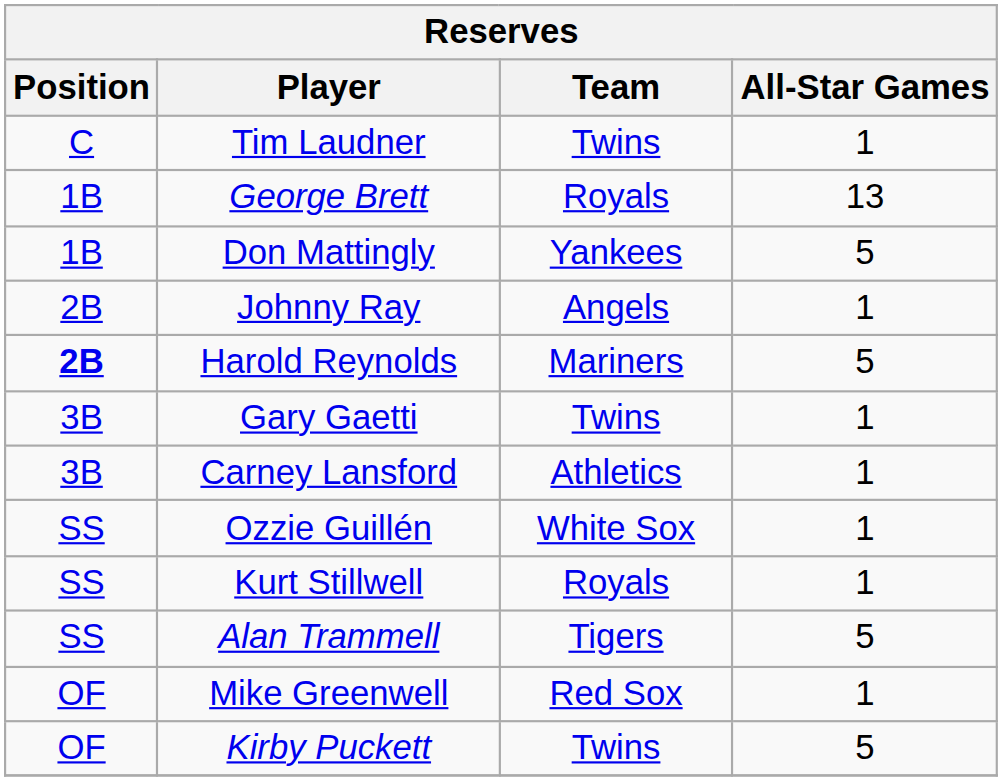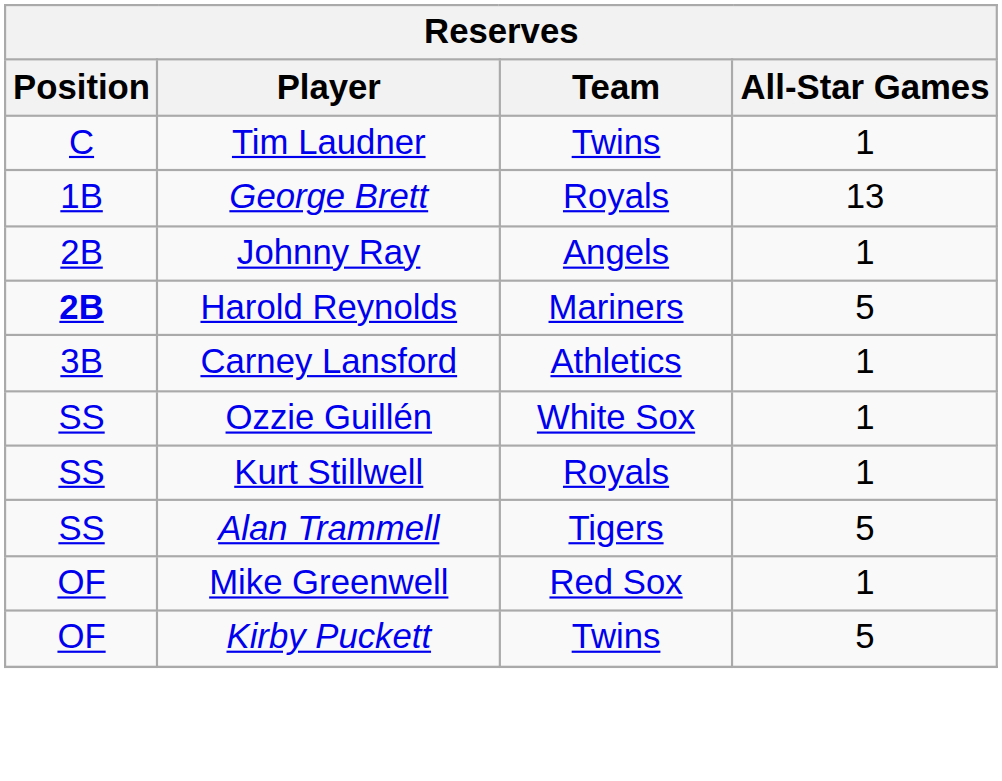 <table class="wikitable" style="font-size: 100%; text-align:center;">
 <tr>
 <th colspan="4">Reserves</th>
 </tr>
 <tr>
 <th>Position</th>
 <th width="150">Player</th>
 <th width="100">Team</th>
 <th>All-Star Games</th>
 </tr>
 <tr>
 <td><a href='#'>C</a></td>
 <td><a href='#'>Tim Laudner</a></td>
 <td><a href='#'>Twins</a></td>
 <td>1</td>
 </tr>
 <tr>
 <td><a href='#'>1B</a></td>
 <td><em><a href='#'>George Brett</a></em></td>
 <td><a href='#'>Royals</a></td>
 <td>13</td>
 </tr>
 <tr>
-<td><a href='#'>1B</a></td>
-<td><a href='#'>Don Mattingly</a></td>
-<td><a href='#'>Yankees</a></td>
-<td>5</td>
-</tr>
-<tr>
 <td><a href='#'>2B</a></td>
 <td><a href='#'>Johnny Ray</a></td>
 <td><a href='#'>Angels</a></td>
 <td>1</td>
 </tr>
 <tr>
 <td><strong><a href='#'>2B</a></strong></td>
 <td><a href='#'>Harold Reynolds</a></td>
 <td><a href='#'>Mariners</a></td>
 <td>5</td>
-</tr>
-<tr>
-<td><a href='#'>3B</a></td>
-<td><a href='#'>Gary Gaetti</a></td>
-<td><a href='#'>Twins</a></td>
-<td>1</td>
 </tr>
 <tr>
 <td><a href='#'>3B</a></td>
 <td><a href='#'>Carney Lansford</a></td>
 <td><a href='#'>Athletics</a></td>
 <td>1</td>
 </tr>
 <tr>
 <td><a href='#'>SS</a></td>
 <td><a href='#'>Ozzie Guillén</a></td>
 <td><a href='#'>White Sox</a></td>
 <td>1</td>
 </tr>
 <tr>
 <td><a href='#'>SS</a></td>
 <td><a href='#'>Kurt Stillwell</a></td>
 <td><a href='#'>Royals</a></td>
 <td>1</td>
 </tr>
 <tr>
 <td><a href='#'>SS</a></td>
 <td><em><a href='#'>Alan Trammell</a></em></td>
 <td><a href='#'>Tigers</a></td>
 <td>5</td>
 </tr>
 <tr>
 <td><a href='#'>OF</a></td>
 <td><a href='#'>Mike Greenwell</a></td>
 <td><a href='#'>Red Sox</a></td>
 <td>1</td>
 </tr>
 <tr>
 <td><a href='#'>OF</a></td>
 <td><em><a href='#'>Kirby Puckett</a></em></td>
 <td><a href='#'>Twins</a></td>
 <td>5</td>
 </tr>
 <tr>
 </tr>
 </table>
